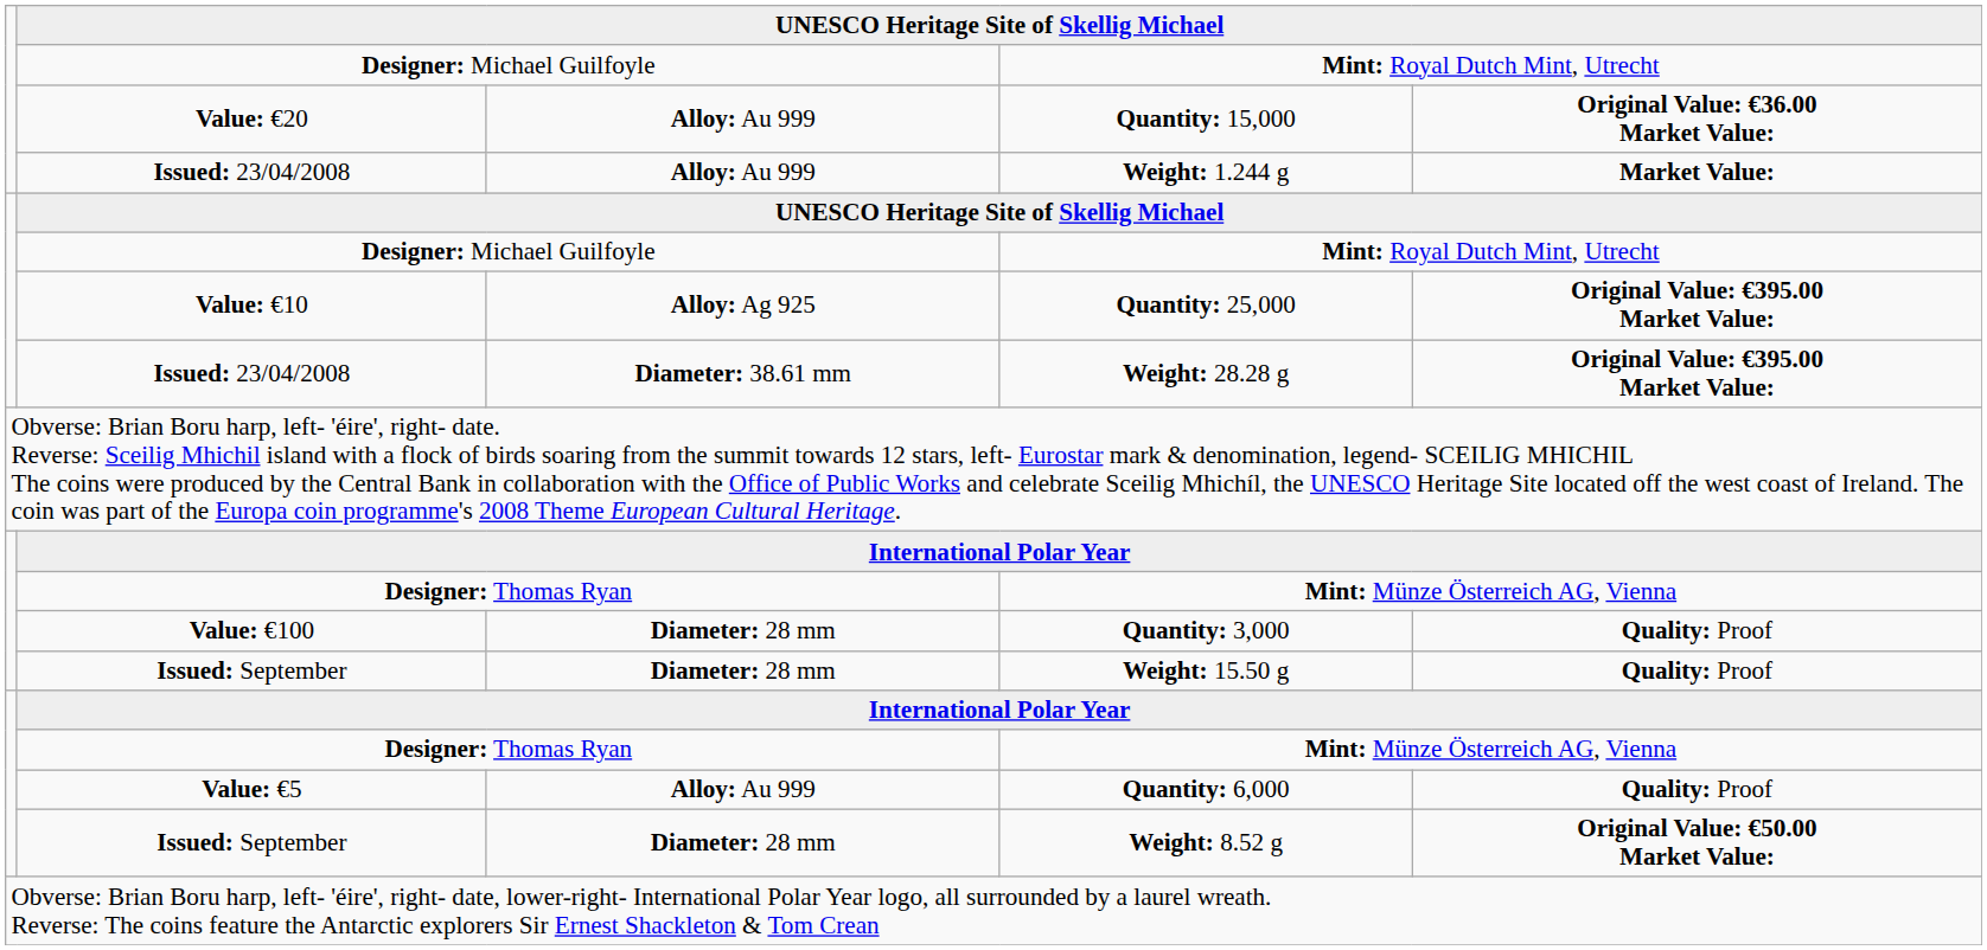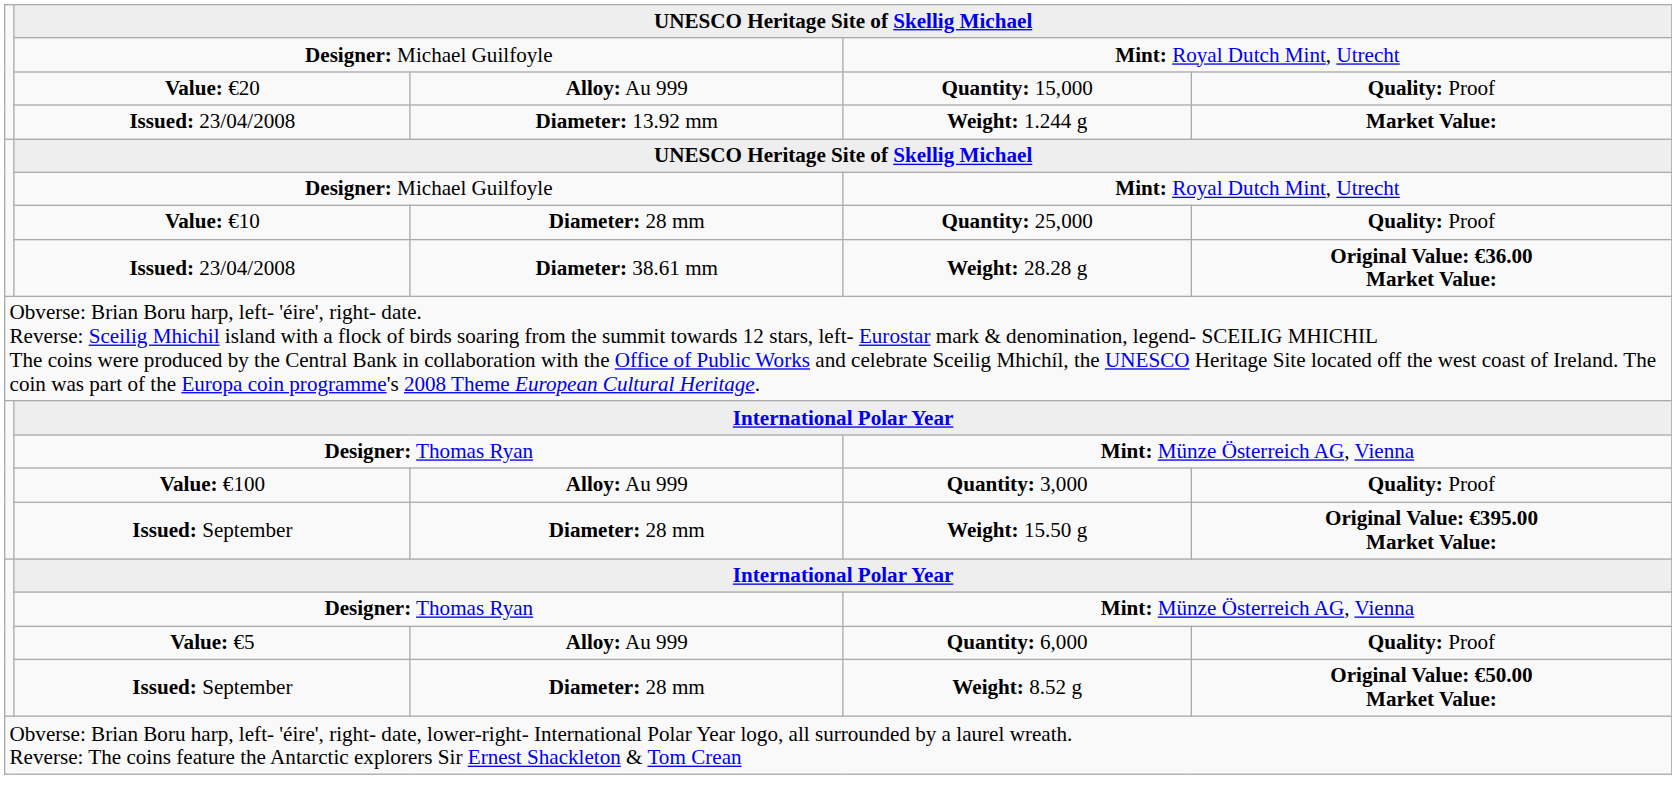 <table class="wikitable" style="width:100%;">
 <tr>
 <td rowspan="4"  style="white-space:nowrap; width:330px; text-align:center;"></td>
 <th colspan="4"  style="text-align:center; background:#eee;">UNESCO Heritage Site of <a href='#'>Skellig Michael</a></th>
 </tr>
 <tr style="text-align:center;">
 <td colspan="2"  style="width:50%; "><strong>Designer:</strong> Michael Guilfoyle</td>
 <td colspan="2"  style="width:50%; "><strong>Mint:</strong> <a href='#'>Royal Dutch Mint</a>, <a href='#'>Utrecht</a></td>
 </tr>
 <tr>
 <td align=center><strong>Value:</strong> €20</td>
 <td align=center><strong>Alloy:</strong> Au 999</td>
 <td align=center><strong>Quantity:</strong> 15,000</td>
-<td align=center><strong>Original Value: €36.00 <br>Market Value:</strong></td>
+<td align=center><strong>Quality:</strong> Proof</td>
 </tr>
 <tr>
 <td align=center><strong>Issued:</strong> 23/04/2008</td>
-<td align=center><strong>Alloy:</strong> Au 999</td>
+<td align=center><strong>Diameter:</strong> 13.92 mm</td>
 <td align=center><strong>Weight:</strong> 1.244 g</td>
 <td align=center><strong>Market Value:</strong></td>
 </tr>
 <tr>
 <td rowspan="4" style="text-align:center;"></td>
 <th colspan="4"  style="text-align:center; background:#eee;">UNESCO Heritage Site of <a href='#'>Skellig Michael</a></th>
 </tr>
 <tr style="text-align:center;">
 <td colspan="2"  style="width:50%; "><strong>Designer:</strong> Michael Guilfoyle</td>
 <td colspan="2"  style="width:50%; "><strong>Mint:</strong> <a href='#'>Royal Dutch Mint</a>, <a href='#'>Utrecht</a></td>
 </tr>
 <tr>
 <td align=center><strong>Value:</strong> €10</td>
-<td align=center><strong>Alloy:</strong> Ag 925</td>
+<td align=center><strong>Diameter:</strong> 28 mm</td>
 <td align=center><strong>Quantity:</strong> 25,000</td>
-<td align=center><strong>Original Value: €395.00 <br>Market Value:</strong></td>
+<td align=center><strong>Quality:</strong> Proof</td>
 </tr>
 <tr>
 <td align=center><strong>Issued:</strong> 23/04/2008</td>
 <td align=center><strong>Diameter:</strong> 38.61 mm</td>
 <td align=center><strong>Weight:</strong> 28.28 g</td>
-<td align=center><strong>Original Value: €395.00 <br>Market Value:</strong></td>
+<td align=center><strong>Original Value: €36.00 <br>Market Value:</strong></td>
 </tr>
 <tr>
 <td colspan="5" style="text-align:left;">Obverse: Brian Boru harp, left- 'éire', right- date.<br>Reverse: <a href='#'>Sceilig Mhichil</a> island with a flock of birds soaring from the summit towards 12 stars, left- <a href='#'>Eurostar</a> mark & denomination, legend- SCEILIG MHICHIL<br>The coins were produced by the Central Bank in collaboration with the <a href='#'>Office of Public Works</a> and celebrate Sceilig Mhichíl, the <a href='#'>UNESCO</a> Heritage Site located off the west coast of Ireland. The coin was part of the <a href='#'>Europa coin programme</a>'s <a href='#'>2008 Theme <em>European Cultural Heritage</em></a>.</td>
 </tr>
 <tr>
 <td rowspan="4"  style="white-space:nowrap; width:330px; text-align:center;"></td>
 <th colspan="4"  style="text-align:center; background:#eee;"><a href='#'>International Polar Year</a></th>
 </tr>
 <tr style="text-align:center;">
 <td colspan="2"  style="width:50%; "><strong>Designer:</strong> <a href='#'>Thomas Ryan</a></td>
 <td colspan="2"  style="width:50%; "><strong>Mint:</strong> <a href='#'>Münze Österreich AG</a>, <a href='#'>Vienna</a></td>
 </tr>
 <tr>
 <td align=center><strong>Value:</strong> €100</td>
-<td align=center><strong>Diameter:</strong> 28 mm</td>
+<td align=center><strong>Alloy:</strong> Au 999</td>
 <td align=center><strong>Quantity:</strong> 3,000</td>
 <td align=center><strong>Quality:</strong> Proof</td>
 </tr>
 <tr>
 <td align=center><strong>Issued:</strong> September</td>
 <td align=center><strong>Diameter:</strong> 28 mm</td>
 <td align=center><strong>Weight:</strong> 15.50 g</td>
-<td align=center><strong>Quality:</strong> Proof</td>
+<td align=center><strong>Original Value: €395.00 <br>Market Value:</strong></td>
 </tr>
 <tr>
 <td rowspan="4" style="text-align:center;"></td>
 <th colspan="4"  style="text-align:center; background:#eee;"><a href='#'>International Polar Year</a></th>
 </tr>
 <tr style="text-align:center;">
 <td colspan="2"  style="width:50%; "><strong>Designer:</strong> <a href='#'>Thomas Ryan</a></td>
 <td colspan="2"  style="width:50%; "><strong>Mint:</strong> <a href='#'>Münze Österreich AG</a>, <a href='#'>Vienna</a></td>
 </tr>
 <tr>
 <td align=center><strong>Value:</strong> €5</td>
 <td align=center><strong>Alloy:</strong> Au 999</td>
 <td align=center><strong>Quantity:</strong> 6,000</td>
 <td align=center><strong>Quality:</strong> Proof</td>
 </tr>
 <tr>
 <td align=center><strong>Issued:</strong> September</td>
 <td align=center><strong>Diameter:</strong> 28 mm</td>
 <td align=center><strong>Weight:</strong> 8.52 g</td>
 <td align=center><strong>Original Value: €50.00 <br>Market Value:</strong></td>
 </tr>
 <tr>
 <td colspan="5" style="text-align:left;">Obverse: Brian Boru harp, left- 'éire', right- date, lower-right- International Polar Year logo, all surrounded by a laurel wreath.<br>Reverse: The coins feature the Antarctic explorers Sir <a href='#'>Ernest Shackleton</a> & <a href='#'>Tom Crean</a></td>
 </tr>
 </table>
